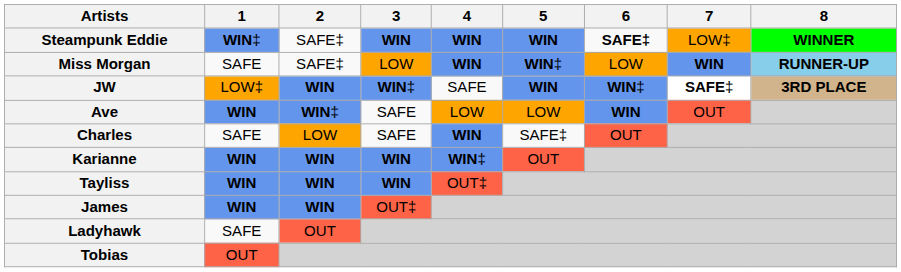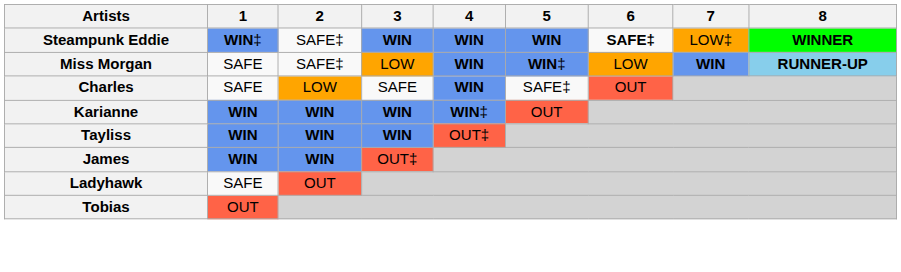 <table class="wikitable" style="text-align:center; width:60%">
 <tr>
 <th>Artists</th>
 <th>1</th>
 <th>2</th>
 <th>3</th>
 <th>4</th>
 <th>5</th>
 <th>6</th>
 <th>7</th>
 <th>8</th>
 </tr>
 <tr>
 <th>Steampunk Eddie</th>
 <td bgcolor="cornflowerblue"><strong>WIN</strong>‡</td>
 <td>SAFE‡</td>
 <td bgcolor="cornflowerblue"><strong>WIN</strong></td>
 <td bgcolor="cornflowerblue"><strong>WIN</strong></td>
 <td bgcolor="cornflowerblue"><strong>WIN</strong></td>
 <td><strong>SAFE‡</strong></td>
 <td bgcolor="orange">LOW‡</td>
 <td bgcolor="lime"><strong>WINNER</strong></td>
 </tr>
 <tr>
 <th>Miss Morgan</th>
 <td>SAFE</td>
 <td>SAFE‡</td>
 <td bgcolor="orange">LOW</td>
 <td bgcolor="cornflowerblue"><strong>WIN</strong></td>
 <td bgcolor="cornflowerblue"><strong>WIN</strong>‡</td>
 <td bgcolor="orange">LOW</td>
 <td bgcolor="cornflowerblue"><strong>WIN</strong></td>
 <td bgcolor="skyblue"><strong>RUNNER-UP</strong></td>
-</tr>
-<tr>
-<th>JW</th>
-<td bgcolor="orange">LOW‡</td>
-<td bgcolor="cornflowerblue"><strong>WIN</strong></td>
-<td bgcolor="cornflowerblue"><strong>WIN</strong>‡</td>
-<td>SAFE</td>
-<td bgcolor="cornflowerblue"><strong>WIN</strong></td>
-<td bgcolor="cornflowerblue"><strong>WIN</strong>‡</td>
-<td bgcolor="white"><strong>SAFE</strong>‡</td>
-<td bgcolor="tan"><strong>3RD PLACE</strong></td>
-</tr>
-<tr>
-<th>Ave</th>
-<td bgcolor="cornflowerblue"><strong>WIN</strong></td>
-<td bgcolor="cornflowerblue"><strong>WIN</strong>‡</td>
-<td>SAFE</td>
-<td bgcolor="orange">LOW</td>
-<td bgcolor="orange">LOW</td>
-<td bgcolor="cornflowerblue"><strong>WIN</strong></td>
-<td bgcolor="tomato">OUT</td>
-<td style="background:lightgray;" colspan="1"></td>
 </tr>
 <tr>
 <th>Charles</th>
 <td>SAFE</td>
 <td bgcolor="orange">LOW</td>
 <td>SAFE</td>
 <td bgcolor="cornflowerblue"><strong>WIN</strong></td>
 <td>SAFE‡</td>
 <td bgcolor="tomato">OUT</td>
 <td style="background:lightgray;" colspan="2"></td>
 </tr>
 <tr>
 <th>Karianne</th>
 <td bgcolor="cornflowerblue"><strong>WIN</strong></td>
 <td bgcolor="cornflowerblue"><strong>WIN</strong></td>
 <td bgcolor="cornflowerblue"><strong>WIN</strong></td>
 <td bgcolor="cornflowerblue"><strong>WIN</strong>‡</td>
 <td bgcolor="tomato">OUT</td>
 <td style="background:lightgray;" colspan="3"></td>
 </tr>
 <tr>
 <th>Tayliss</th>
 <td bgcolor="cornflowerblue"><strong>WIN</strong></td>
 <td bgcolor="cornflowerblue"><strong>WIN</strong></td>
 <td bgcolor="cornflowerblue"><strong>WIN</strong></td>
 <td bgcolor="tomato">OUT‡</td>
 <td style="background:lightgray;" colspan="4"></td>
 </tr>
 <tr>
 <th>James</th>
 <td bgcolor="cornflowerblue"><strong>WIN</strong></td>
 <td bgcolor="cornflowerblue"><strong>WIN</strong></td>
 <td bgcolor="tomato">OUT‡</td>
 <td style="background:lightgray;" colspan="5"></td>
 </tr>
 <tr>
 <th>Ladyhawk</th>
 <td>SAFE</td>
 <td bgcolor="tomato">OUT</td>
 <td style="background:lightgray;" colspan="6"></td>
 </tr>
 <tr>
 <th>Tobias</th>
 <td bgcolor="tomato">OUT</td>
 <td style="background:lightgray;" colspan="7"></td>
 </tr>
 </table>
